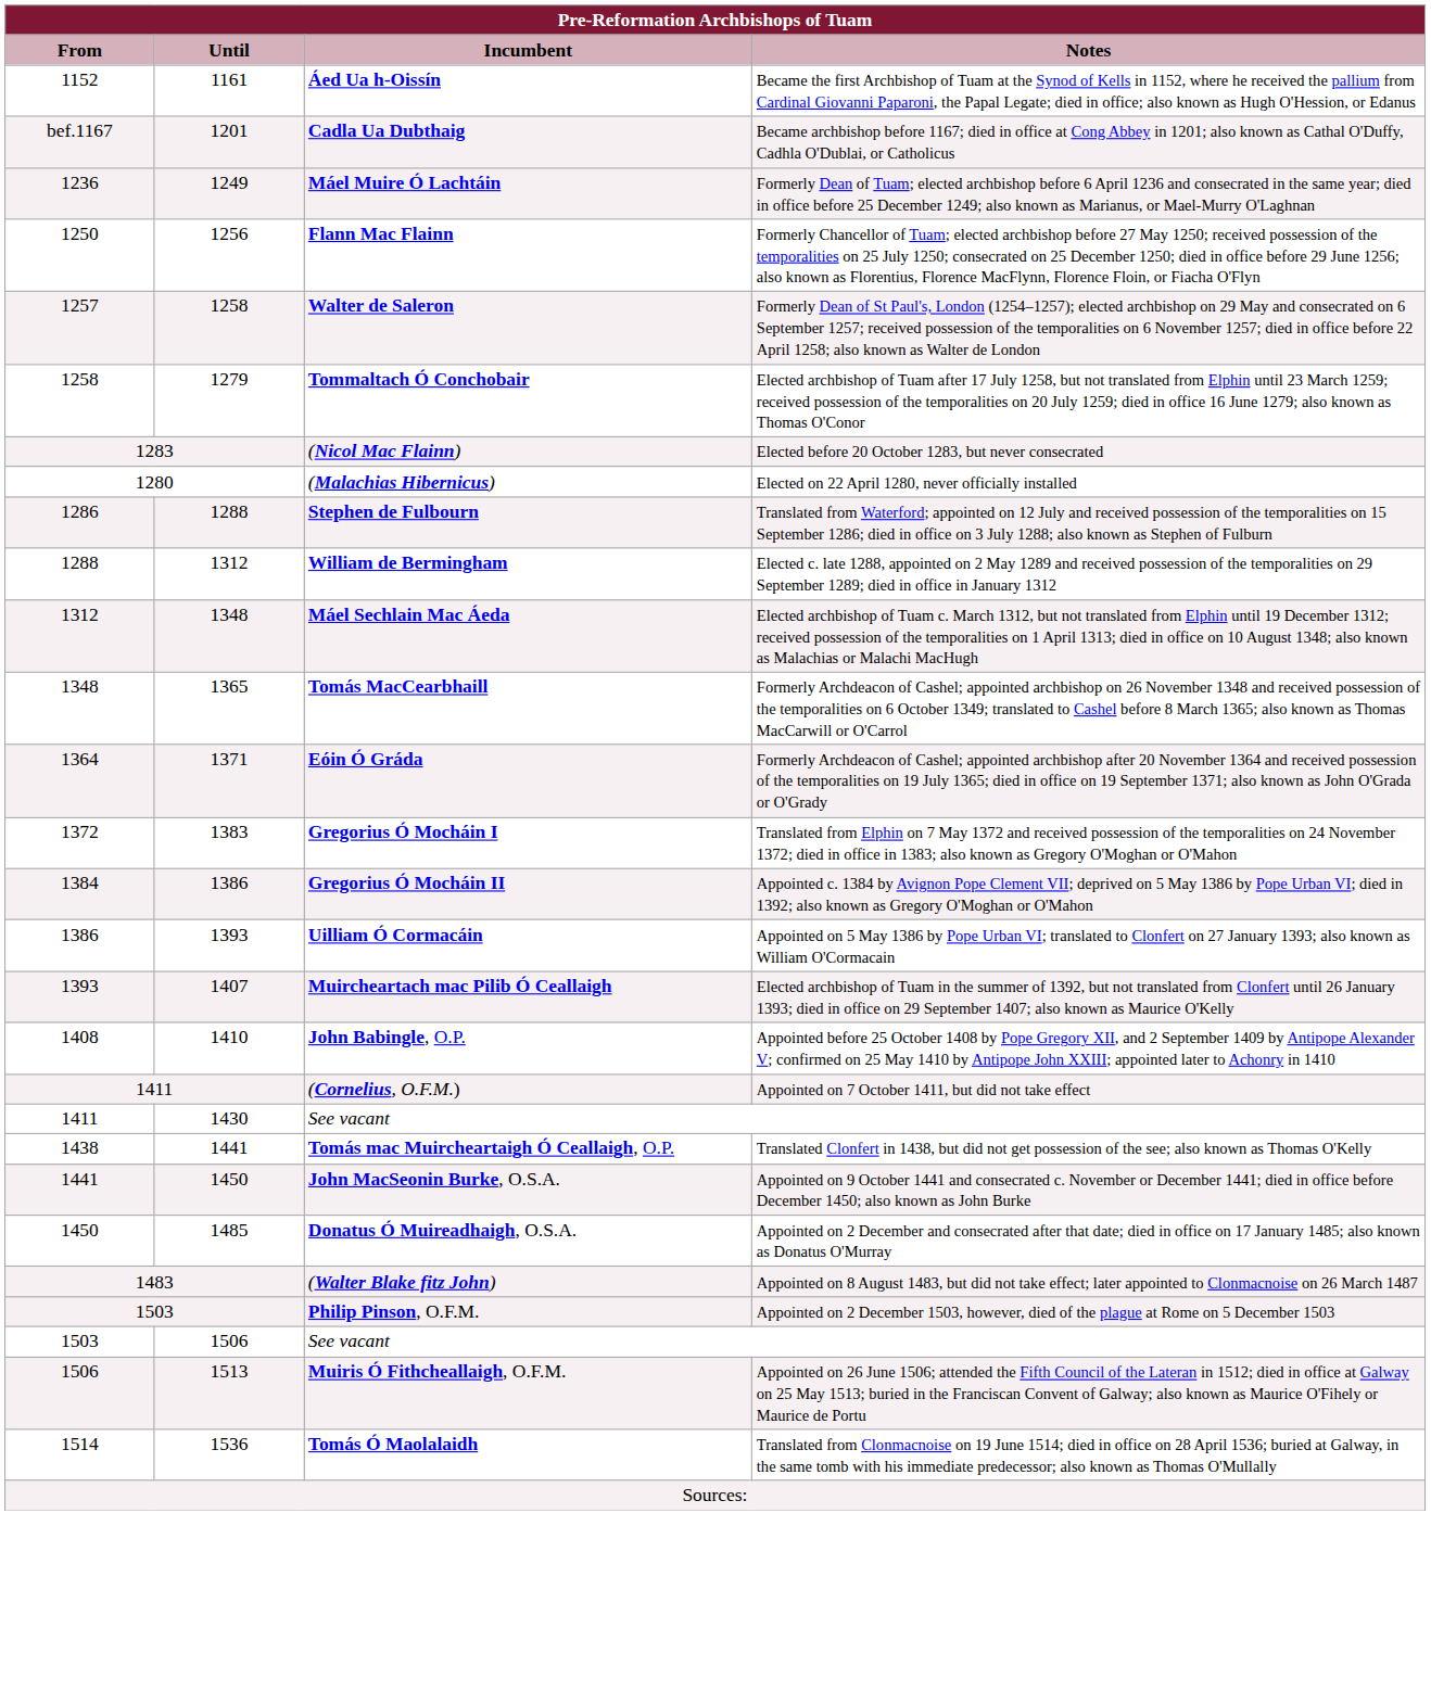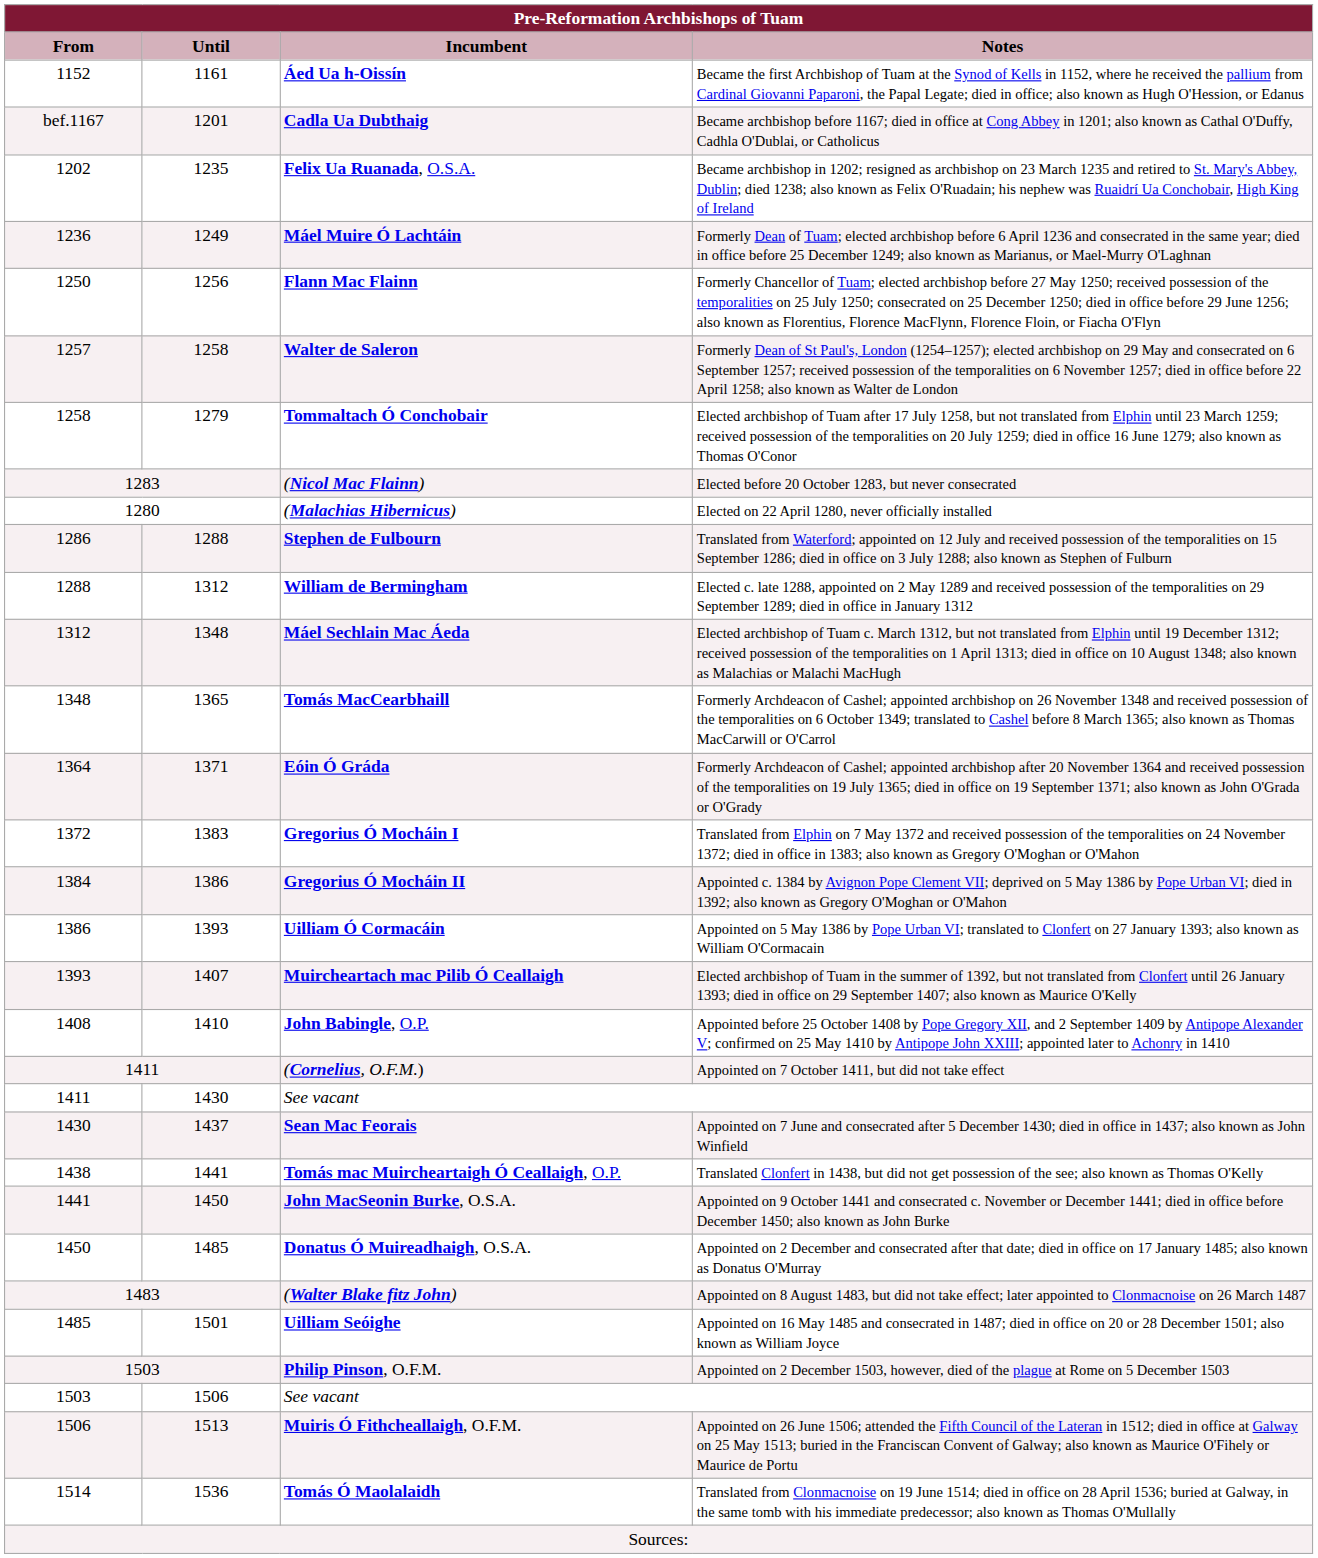 <table class="wikitable" style="width:95%;" border="1" cellpadding="2">
 <tr>
 <th colspan="4" style="background-color: #7F1734; color: white;">Pre-Reformation Archbishops of Tuam</th>
 </tr>
 <tr valign=center>
 <th style="background-color:#D4B1BB" width="10%">From</th>
 <th style="background-color:#D4B1BB" width="10%">Until</th>
 <th style="background-color:#D4B1BB" width="30%">Incumbent</th>
 <th style="background-color:#D4B1BB" width="45%">Notes</th>
 </tr>
 <tr valign="top" style="background-color: white;">
 <td align=center>1152</td>
 <td align=center>1161</td>
 <td><strong><a href='#'>Áed Ua h-Oissín</a></strong></td>
 <td><small>Became the first Archbishop of Tuam at the <a href='#'>Synod of Kells</a> in 1152, where he received the <a href='#'>pallium</a> from <a href='#'>Cardinal Giovanni Paparoni</a>, the Papal Legate; died in office; also known as Hugh O'Hession, or Edanus</small></td>
 </tr>
 <tr valign="top" style="background-color: #F7F0F2;">
 <td align=center>bef.1167</td>
 <td align=center>1201</td>
 <td><strong><a href='#'>Cadla Ua Dubthaig</a></strong></td>
 <td><small>Became archbishop before 1167; died in office at <a href='#'>Cong Abbey</a> in 1201; also known as Cathal O'Duffy, Cadhla O'Dublai, or Catholicus</small></td>
+</tr>
+<tr valign="top" style="background-color: white;">
+<td align=center>1202</td>
+<td align=center>1235</td>
+<td><strong><a href='#'>Felix Ua Ruanada</a></strong>, <a href='#'>O.S.A.</a></td>
+<td><small>Became archbishop in 1202; resigned as archbishop on 23 March 1235 and retired to <a href='#'>St. Mary's Abbey, Dublin</a>; died 1238; also known as Felix O'Ruadain; his nephew was <a href='#'>Ruaidrí Ua Conchobair</a>, <a href='#'>High King of Ireland</a></small></td>
 </tr>
 <tr valign="top" style="background-color: #F7F0F2;">
 <td align=center>1236</td>
 <td align=center>1249</td>
 <td><strong><a href='#'>Máel Muire Ó Lachtáin</a></strong></td>
 <td><small>Formerly <a href='#'>Dean</a> of <a href='#'>Tuam</a>; elected archbishop before 6 April 1236 and consecrated in the same year; died in office before 25 December 1249; also known as Marianus, or Mael-Murry O'Laghnan</small></td>
 </tr>
 <tr valign="top" style="background-color: white;">
 <td align=center>1250</td>
 <td align=center>1256</td>
 <td><strong><a href='#'>Flann Mac Flainn</a></strong></td>
 <td><small>Formerly Chancellor of <a href='#'>Tuam</a>; elected archbishop before 27 May 1250; received possession of the <a href='#'>temporalities</a> on 25 July 1250; consecrated on 25 December 1250; died in office before 29 June 1256; also known as Florentius, Florence MacFlynn, Florence Floin, or Fiacha O'Flyn</small></td>
 </tr>
 <tr valign="top" style="background-color: #F7F0F2;">
 <td align=center>1257</td>
 <td align=center>1258</td>
 <td><strong><a href='#'>Walter de Saleron</a></strong></td>
 <td><small>Formerly <a href='#'>Dean of St Paul's, London</a> (1254–1257); elected archbishop on 29 May and consecrated on 6 September 1257; received possession of the temporalities on 6 November 1257; died in office before 22 April 1258; also known as Walter de London</small></td>
 </tr>
 <tr valign="top" style="background-color: white;">
 <td align=center>1258</td>
 <td align=center>1279</td>
 <td><strong><a href='#'>Tommaltach Ó Conchobair</a></strong></td>
 <td><small>Elected archbishop of Tuam after 17 July 1258, but not translated from <a href='#'>Elphin</a> until 23 March 1259; received possession of the temporalities on 20 July 1259; died in office 16 June 1279; also known as Thomas O'Conor</small></td>
 </tr>
 <tr valign="top" style="background-color: #F7F0F2;">
 <td colspan=2 align=center>1283</td>
 <td><em>(<strong><a href='#'>Nicol Mac Flainn</a></strong>)</em></td>
 <td><small>Elected before 20 October 1283, but never consecrated</small></td>
 </tr>
 <tr valign="top" style="background-color: white;">
 <td colspan=2 align=center>1280</td>
 <td><em>(<strong><a href='#'>Malachias Hibernicus</a></strong>)</em></td>
 <td><small>Elected on 22 April 1280, never officially installed</small></td>
 </tr>
 <tr valign="top" style="background-color: #F7F0F2;">
 <td align=center>1286</td>
 <td align=center>1288</td>
 <td><strong><a href='#'>Stephen de Fulbourn</a></strong></td>
 <td><small>Translated from <a href='#'>Waterford</a>; appointed on 12 July and received possession of the temporalities on 15 September 1286; died in office on 3 July 1288; also known as Stephen of Fulburn</small></td>
 </tr>
 <tr valign="top" style="background-color: white;">
 <td align=center>1288</td>
 <td align=center>1312</td>
 <td><strong><a href='#'>William de Bermingham</a></strong></td>
 <td><small>Elected c. late 1288, appointed on 2 May 1289 and received possession of the temporalities on 29 September 1289; died in office in January 1312</small></td>
 </tr>
 <tr valign="top" style="background-color: #F7F0F2;">
 <td align=center>1312</td>
 <td align=center>1348</td>
 <td><strong><a href='#'>Máel Sechlain Mac Áeda</a></strong></td>
 <td><small>Elected archbishop of Tuam c. March 1312, but not translated from <a href='#'>Elphin</a> until 19 December 1312; received possession of the temporalities on 1 April 1313; died in office on 10 August 1348; also known as Malachias or Malachi MacHugh</small></td>
 </tr>
 <tr valign="top" style="background-color: white;">
 <td align=center>1348</td>
 <td align=center>1365</td>
 <td><strong><a href='#'>Tomás MacCearbhaill</a></strong></td>
 <td><small>Formerly Archdeacon of Cashel; appointed archbishop on 26 November 1348 and received possession of the temporalities on 6 October 1349; translated to <a href='#'>Cashel</a> before 8 March 1365; also known as Thomas MacCarwill or O'Carrol</small></td>
 </tr>
 <tr valign="top" style="background-color: #F7F0F2;">
 <td align=center>1364</td>
 <td align=center>1371</td>
 <td><strong><a href='#'>Eóin Ó Gráda</a></strong></td>
 <td><small>Formerly Archdeacon of Cashel; appointed archbishop after 20 November 1364 and received possession of the temporalities on 19 July 1365; died in office on 19 September 1371; also known as John O'Grada or O'Grady</small></td>
 </tr>
 <tr valign="top" style="background-color: white;">
 <td align=center>1372</td>
 <td align=center>1383</td>
 <td><strong><a href='#'>Gregorius Ó Mocháin I</a></strong></td>
 <td><small>Translated from <a href='#'>Elphin</a> on 7 May 1372 and received possession of the temporalities on 24 November 1372; died in office in 1383; also known as Gregory O'Moghan or O'Mahon</small></td>
 </tr>
 <tr valign="top" style="background-color: #F7F0F2;">
 <td align=center>1384</td>
 <td align=center>1386</td>
 <td><strong><a href='#'>Gregorius Ó Mocháin II</a></strong></td>
 <td><small>Appointed c. 1384 by <a href='#'>Avignon Pope Clement VII</a>; deprived on 5 May 1386 by <a href='#'>Pope Urban VI</a>; died in 1392; also known as Gregory O'Moghan or O'Mahon</small></td>
 </tr>
 <tr valign="top" style="background-color: white;">
 <td align=center>1386</td>
 <td align=center>1393</td>
 <td><strong><a href='#'>Uilliam Ó Cormacáin</a></strong></td>
 <td><small>Appointed on 5 May 1386 by <a href='#'>Pope Urban VI</a>; translated to <a href='#'>Clonfert</a> on 27 January 1393; also known as William O'Cormacain</small></td>
 </tr>
 <tr valign="top" style="background-color: #F7F0F2;">
 <td align=center>1393</td>
 <td align=center>1407</td>
 <td><strong><a href='#'>Muircheartach mac Pilib Ó Ceallaigh</a></strong></td>
 <td><small>Elected archbishop of Tuam in the summer of 1392, but not translated from <a href='#'>Clonfert</a> until 26 January 1393; died in office on 29 September 1407; also known as Maurice O'Kelly</small></td>
 </tr>
 <tr valign="top" style="background-color: white;">
 <td align=center>1408</td>
 <td align=center>1410</td>
 <td><strong><a href='#'>John Babingle</a></strong>, <a href='#'>O.P.</a></td>
 <td><small>Appointed before 25 October 1408 by <a href='#'>Pope Gregory XII</a>, and 2 September 1409 by <a href='#'>Antipope Alexander V</a>; confirmed on 25 May 1410 by <a href='#'>Antipope John XXIII</a>; appointed later to <a href='#'>Achonry</a> in 1410</small></td>
 </tr>
 <tr valign="top" style="background-color: #F7F0F2;">
 <td colspan=2 align=center>1411</td>
 <td><em>(<strong><a href='#'>Cornelius</a></strong>, O.F.M.</em>)</td>
 <td><small>Appointed on 7 October 1411, but did not take effect</small></td>
 </tr>
 <tr valign="top" style="background-color: white;">
 <td align=center>1411</td>
 <td align=center>1430</td>
 <td colspan=2><em>See vacant</em></td>
 </tr>
+<tr valign="top" style="background-color: #F7F0F2;">
+<td align=center>1430</td>
+<td align=center>1437</td>
+<td><strong><a href='#'>Sean Mac Feorais</a></strong></td>
+<td><small>Appointed on 7 June and consecrated after 5 December 1430; died in office in 1437; also known as John Winfield</small></td>
+</tr>
 <tr valign="top" style="background-color: white;">
 <td align=center>1438</td>
 <td align=center>1441</td>
 <td><strong><a href='#'>Tomás mac Muircheartaigh Ó Ceallaigh</a></strong>, <a href='#'>O.P.</a></td>
 <td><small>Translated <a href='#'>Clonfert</a> in 1438, but did not get possession of the see; also known as Thomas O'Kelly</small></td>
 </tr>
 <tr valign="top" style="background-color: #F7F0F2;">
 <td align=center>1441</td>
 <td align=center>1450</td>
 <td><strong><a href='#'>John MacSeonin Burke</a></strong>, O.S.A.</td>
 <td><small>Appointed on 9 October 1441 and consecrated c. November or December 1441; died in office before December 1450; also known as John Burke</small></td>
 </tr>
 <tr valign="top" style="background-color: white;">
 <td align=center>1450</td>
 <td align=center>1485</td>
 <td><strong><a href='#'>Donatus Ó Muireadhaigh</a></strong>, O.S.A.</td>
 <td><small>Appointed on 2 December and consecrated after that date; died in office on 17 January 1485; also known as Donatus O'Murray</small></td>
 </tr>
 <tr valign="top" style="background-color: #F7F0F2;">
 <td colspan=2 align=center>1483</td>
 <td><em>(<strong><a href='#'>Walter Blake fitz John</a></strong>)</em></td>
 <td><small>Appointed on 8 August 1483, but did not take effect; later appointed to <a href='#'>Clonmacnoise</a> on 26 March 1487</small></td>
+</tr>
+<tr valign="top" style="background-color: white;">
+<td align=center>1485</td>
+<td align=center>1501</td>
+<td><strong><a href='#'>Uilliam Seóighe</a></strong></td>
+<td><small>Appointed on 16 May 1485 and consecrated in 1487; died in office on 20 or 28 December 1501; also known as William Joyce</small></td>
 </tr>
 <tr valign="top" style="background-color: #F7F0F2;">
 <td colspan=2 align=center>1503</td>
 <td><strong><a href='#'>Philip Pinson</a></strong>, O.F.M.</td>
 <td><small>Appointed on 2 December 1503, however, died of the <a href='#'>plague</a> at Rome on 5 December 1503</small></td>
 </tr>
 <tr valign="top" style="background-color: white;">
 <td align=center>1503</td>
 <td align=center>1506</td>
 <td colspan=2><em>See vacant</em></td>
 </tr>
 <tr valign="top" style="background-color: #F7F0F2;">
 <td align=center>1506</td>
 <td align=center>1513</td>
 <td><strong><a href='#'>Muiris Ó Fithcheallaigh</a></strong>, O.F.M.</td>
 <td><small>Appointed on 26 June 1506; attended the <a href='#'>Fifth Council of the Lateran</a> in 1512; died in office at <a href='#'>Galway</a> on 25 May 1513; buried in the Franciscan Convent of Galway; also known as Maurice O'Fihely or Maurice de Portu</small></td>
 </tr>
 <tr valign="top" style="background-color: white;">
 <td align=center>1514</td>
 <td align=center>1536</td>
 <td><strong><a href='#'>Tomás Ó Maolalaidh</a></strong></td>
 <td><small>Translated from <a href='#'>Clonmacnoise</a> on 19 June 1514; died in office on 28 April 1536; buried at Galway, in the same tomb with his immediate predecessor; also known as Thomas O'Mullally</small></td>
 </tr>
 <tr valign="top" style="background-color: #F7F0F2;">
 <td align=center colspan=4>Sources:</td>
 </tr>
 </table>
